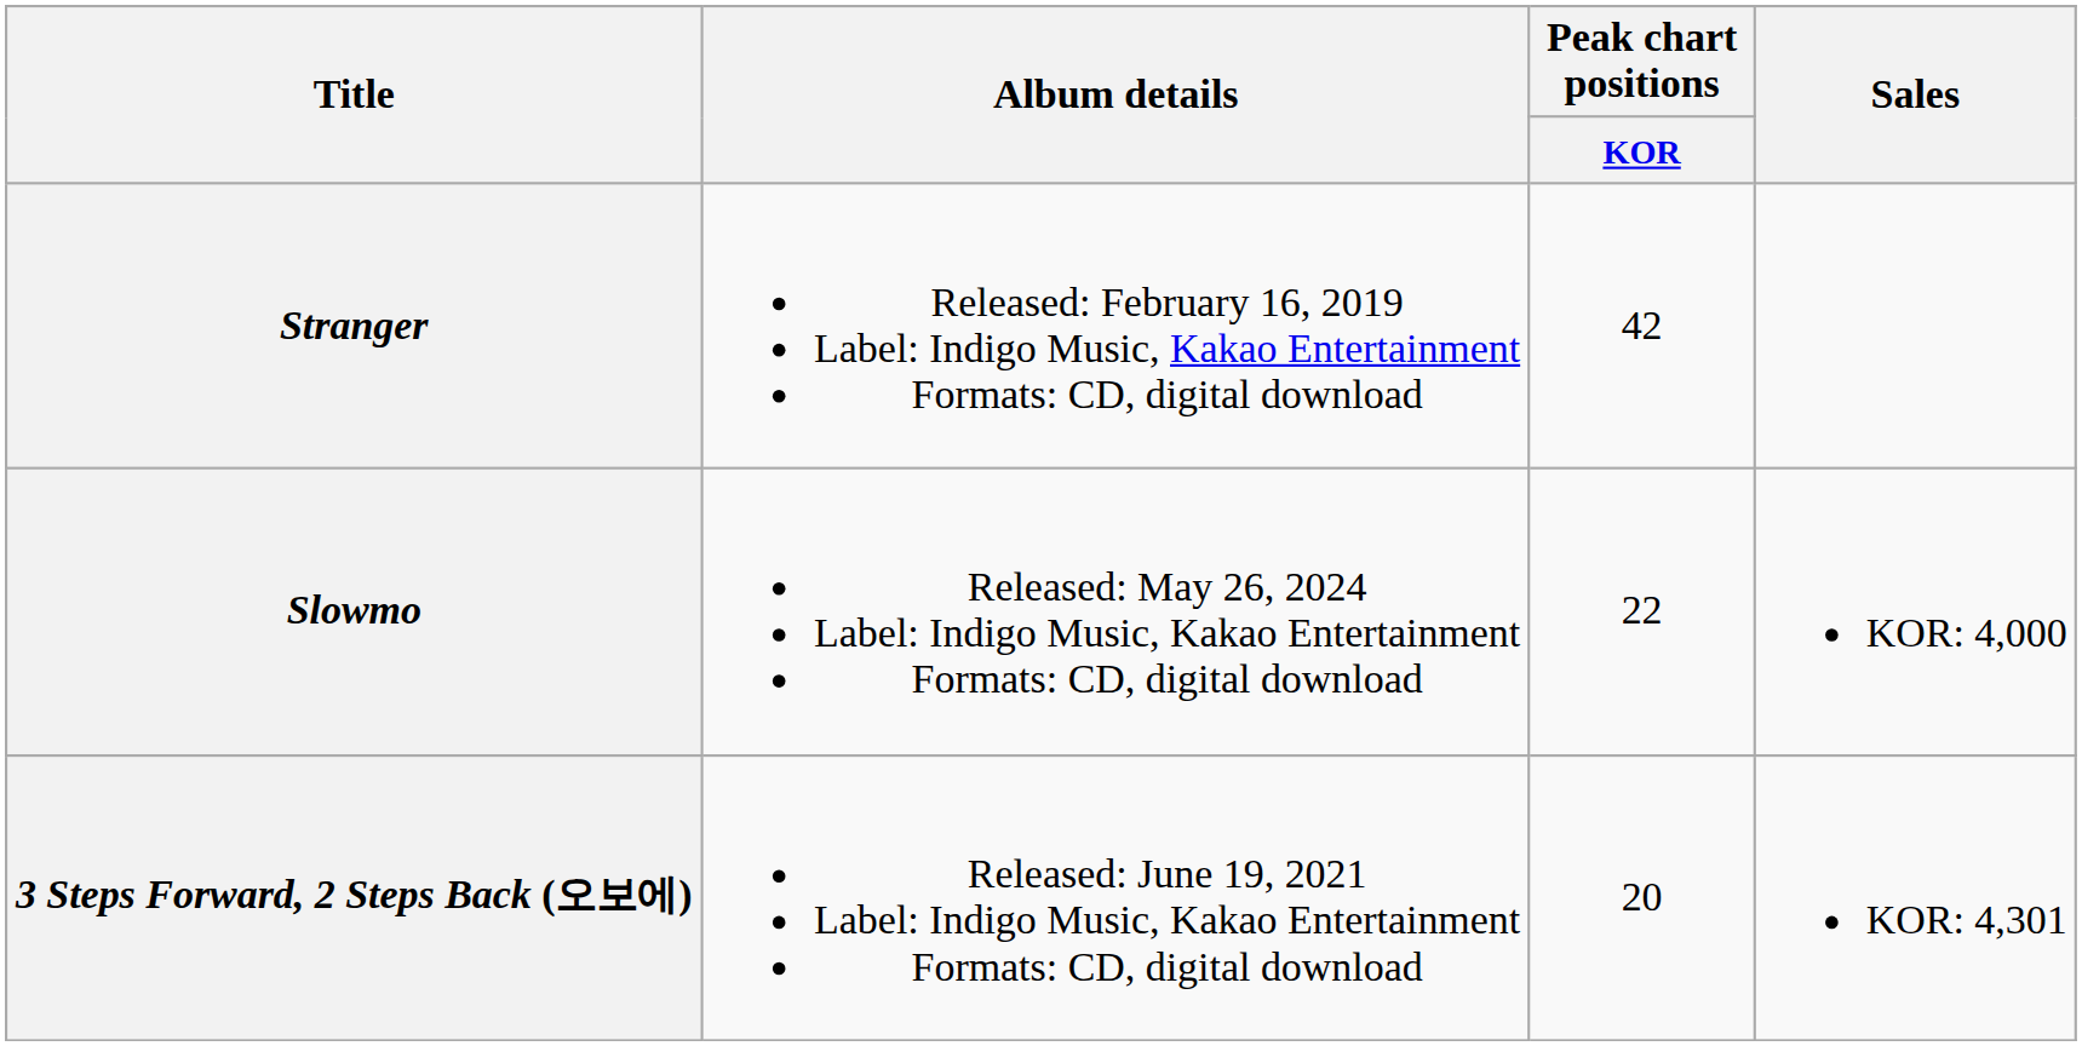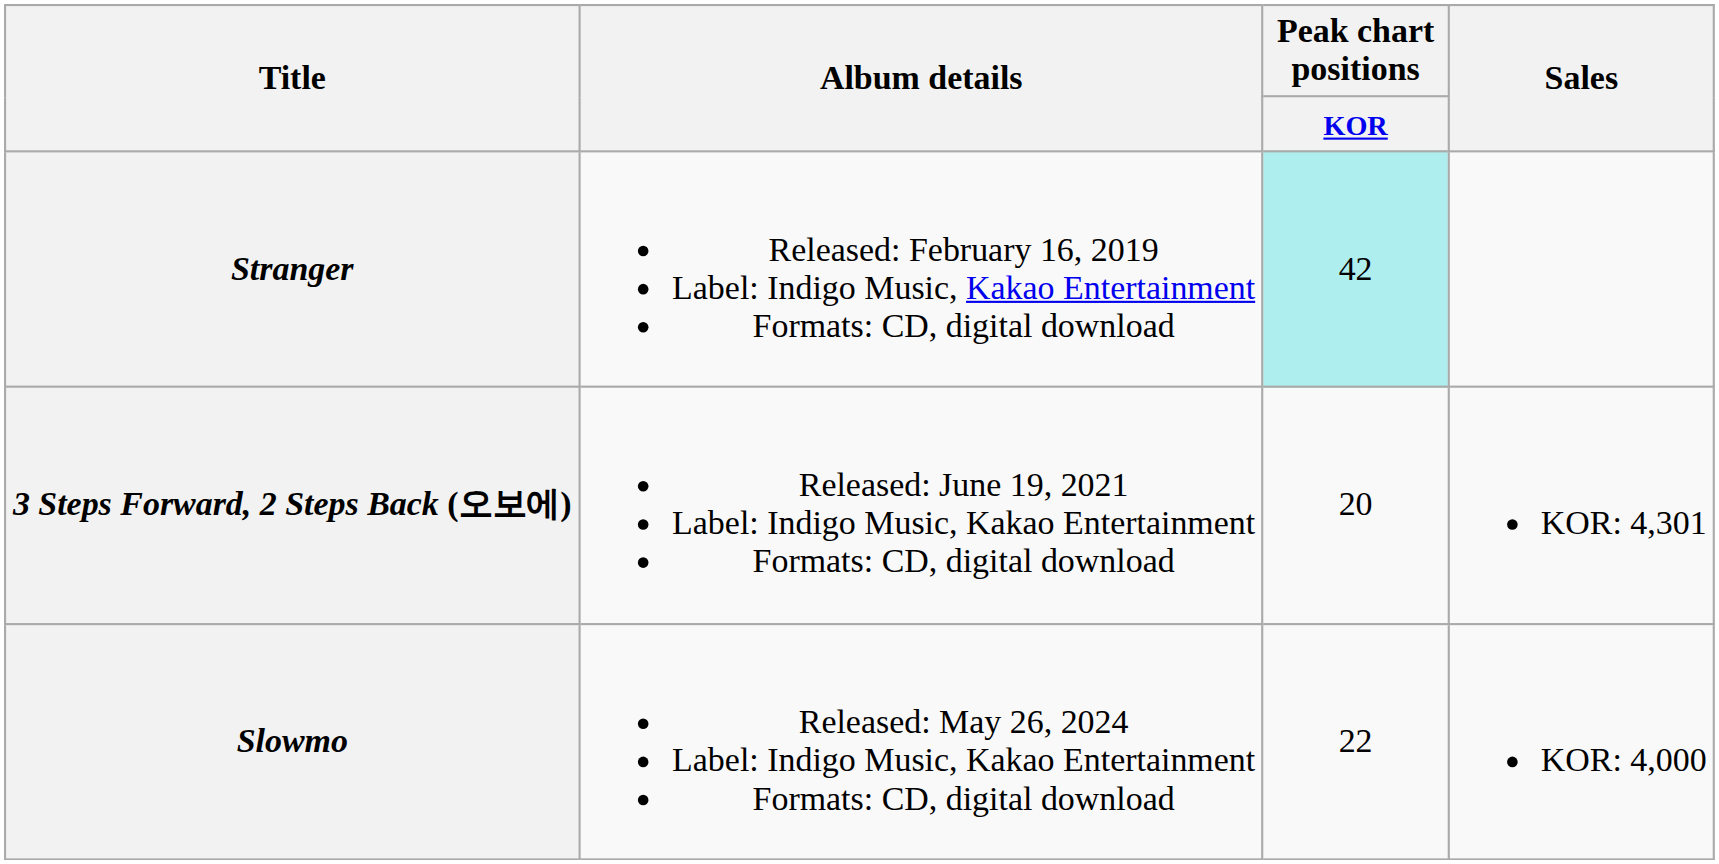 <table class="wikitable plainrowheaders" style="text-align:center;">
 <tr>
 <th scope="col" rowspan="2">Title</th>
 <th scope="col" rowspan="2">Album details</th>
 <th scope="col" colspan="1" style="width:5em;">Peak chart positions</th>
 <th scope="col" rowspan="2">Sales</th>
 </tr>
 <tr>
 <th><small><a href='#'>KOR</a></small><br></th>
 </tr>
 <tr>
 <th scope="row"><em>Stranger</em></th>
 <td><br><ul><li>Released: February 16, 2019</li><li>Label: Indigo Music, <a href='#'>Kakao Entertainment</a></li><li>Formats: CD, digital download</li></ul></td>
-<td>42</td>
+<td style="background: paleturquoise;">42</td>
 <td></td>
+</tr>
+<tr>
+<th scope="row"><em>3 Steps Forward, 2 Steps Back</em> (오보에)</th>
+<td><br><ul><li>Released: June 19, 2021</li><li>Label: Indigo Music, Kakao Entertainment</li><li>Formats: CD, digital download</li></ul></td>
+<td>20</td>
+<td><br><ul><li>KOR: 4,301</li></ul></td>
 </tr>
 <tr>
 <th scope="row"><em>Slowmo</em></th>
 <td><br><ul><li>Released: May 26, 2024</li><li>Label: Indigo Music, Kakao Entertainment</li><li>Formats: CD, digital download</li></ul></td>
 <td>22</td>
 <td><br><ul><li>KOR: 4,000</li></ul></td>
 </tr>
-<tr>
-<th scope="row"><em>3 Steps Forward, 2 Steps Back</em> (오보에)</th>
-<td><br><ul><li>Released: June 19, 2021</li><li>Label: Indigo Music, Kakao Entertainment</li><li>Formats: CD, digital download</li></ul></td>
-<td>20</td>
-<td><br><ul><li>KOR: 4,301</li></ul></td>
-</tr>
 </table>
